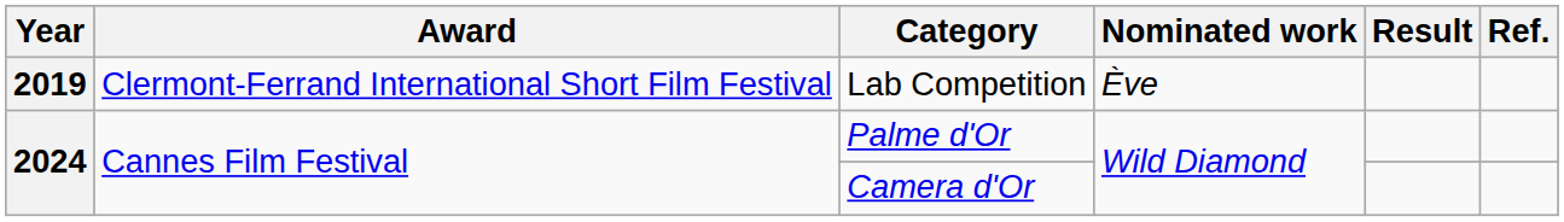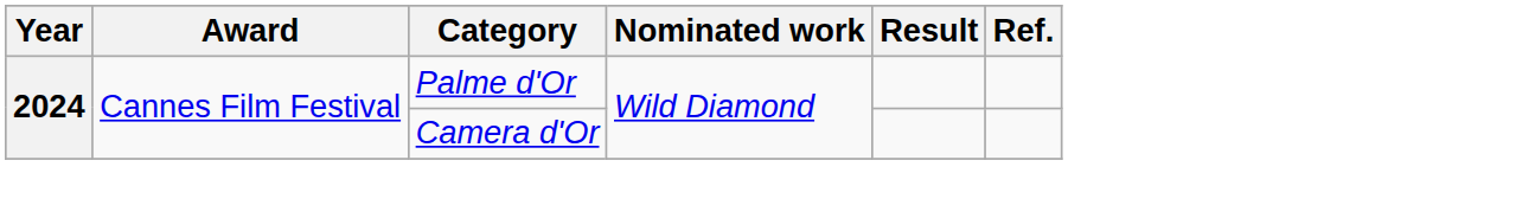 <table class="wikitable sortable plainrowheaders">
 <tr>
 <th scope="col">Year</th>
 <th scope="col">Award</th>
 <th scope="col">Category</th>
 <th scope="col">Nominated work</th>
 <th scope="col">Result</th>
 <th scope="col">Ref.</th>
-</tr>
-<tr>
-<th scope="row">2019</th>
-<td><a href='#'>Clermont-Ferrand International Short Film Festival</a></td>
-<td>Lab Competition</td>
-<td><em>Ève</em></td>
-<td></td>
-<td align="center"></td>
 </tr>
 <tr>
 <th scope="row" rowspan="2">2024</th>
 <td rowspan="2"><a href='#'>Cannes Film Festival</a></td>
 <td><em><a href='#'>Palme d'Or</a></em></td>
 <td rowspan="2"><em><a href='#'>Wild Diamond</a></em></td>
 <td></td>
 <td align="center"></td>
 </tr>
 <tr>
 <td><em><a href='#'>Camera d'Or</a></em></td>
 <td></td>
 <td align="center"></td>
 </tr>
 </table>
